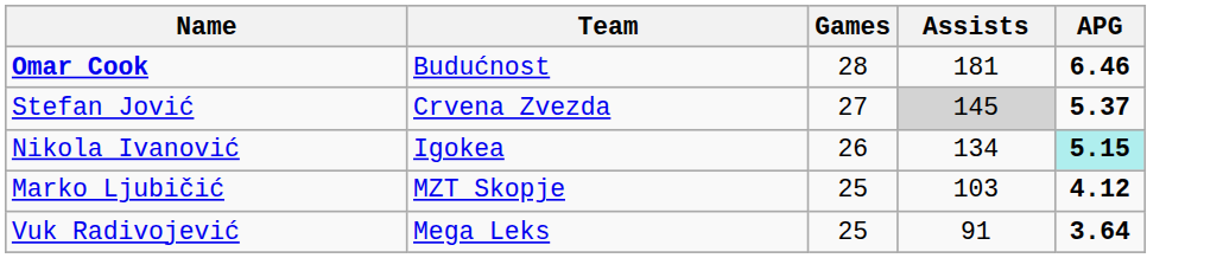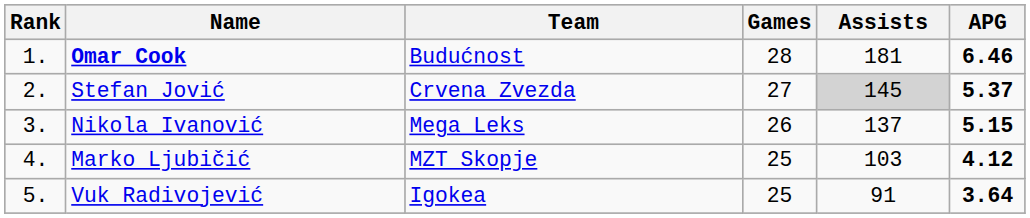 <table class="wikitable sortable" style="text-align: center">
 <tr>
+<th>Rank</th>
 <th width=200>Name</th>
 <th width=200>Team</th>
 <th>Games</th>
 <th width=75>Assists</th>
 <th width=40>APG</th>
 </tr>
 <tr>
+<td>1.</td>
 <td align="left"> <strong><a href='#'>Omar Cook</a></strong></td>
 <td align="left"> <a href='#'>Budućnost</a></td>
 <td>28</td>
 <td>181</td>
 <td><strong>6.46</strong></td>
 </tr>
 <tr>
+<td>2.</td>
 <td align="left"> <a href='#'>Stefan Jović</a></td>
 <td align="left"> <a href='#'>Crvena Zvezda</a></td>
 <td>27</td>
 <td style="background: lightgrey;">145</td>
 <td><strong>5.37</strong></td>
 </tr>
 <tr>
+<td>3.</td>
 <td align="left"> <a href='#'>Nikola Ivanović</a></td>
-<td align="left"> <a href='#'>Igokea</a></td>
+<td align="left"> <a href='#'>Mega Leks</a></td>
 <td>26</td>
-<td>134</td>
-<td style="background: paleturquoise;"><strong>5.15</strong></td>
+<td>137</td>
+<td><strong>5.15</strong></td>
 </tr>
 <tr>
+<td>4.</td>
 <td align="left"> <a href='#'>Marko Ljubičić</a></td>
 <td align="left"> <a href='#'>MZT Skopje</a></td>
 <td>25</td>
 <td>103</td>
 <td><strong>4.12</strong></td>
 </tr>
 <tr>
+<td>5.</td>
 <td align="left"> <a href='#'>Vuk Radivojević</a></td>
-<td align="left"> <a href='#'>Mega Leks</a></td>
+<td align="left"> <a href='#'>Igokea</a></td>
 <td>25</td>
 <td>91</td>
 <td><strong>3.64</strong></td>
 </tr>
 </table>
